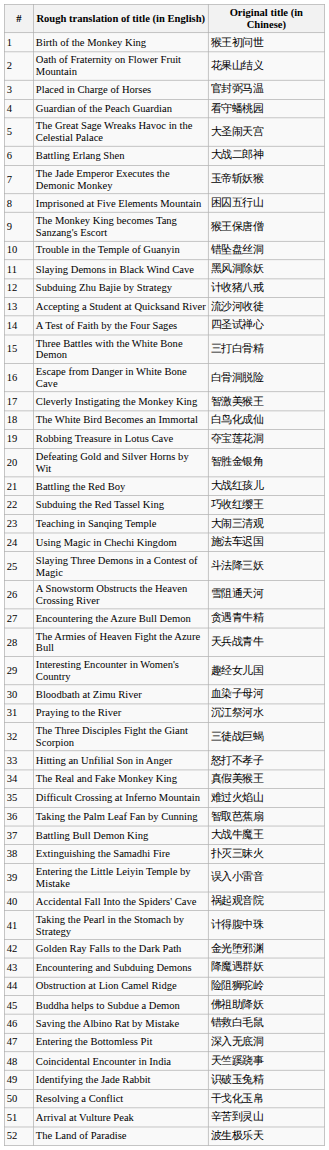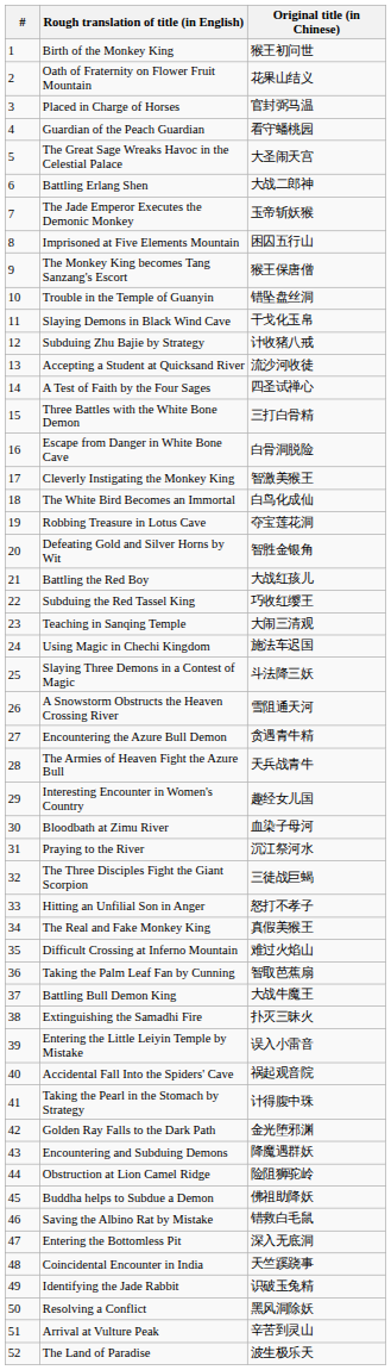 <table class="wikitable" width=55%>
 <tr>
 <th width=5%>#</th>
 <th width=30%>Rough translation of title (in English)</th>
 <th width=20%>Original title (in Chinese)</th>
 </tr>
 <tr>
 <td>1</td>
 <td>Birth of the Monkey King</td>
 <td>猴王初问世</td>
 </tr>
 <tr>
 <td>2</td>
 <td>Oath of Fraternity on Flower Fruit Mountain</td>
 <td>花果山结义</td>
 </tr>
 <tr>
 <td>3</td>
 <td>Placed in Charge of Horses</td>
 <td>官封弼马温</td>
 </tr>
 <tr>
 <td>4</td>
 <td>Guardian of the Peach Guardian</td>
 <td>看守蟠桃园</td>
 </tr>
 <tr>
 <td>5</td>
 <td>The Great Sage Wreaks Havoc in the Celestial Palace</td>
 <td>大圣闹天宫</td>
 </tr>
 <tr>
 <td>6</td>
 <td>Battling Erlang Shen</td>
 <td>大战二郎神</td>
 </tr>
 <tr>
 <td>7</td>
 <td>The Jade Emperor Executes the Demonic Monkey</td>
 <td>玉帝斩妖猴</td>
 </tr>
 <tr>
 <td>8</td>
 <td>Imprisoned at Five Elements Mountain</td>
 <td>困囚五行山</td>
 </tr>
 <tr>
 <td>9</td>
 <td>The Monkey King becomes Tang Sanzang's Escort</td>
 <td>猴王保唐僧</td>
 </tr>
 <tr>
 <td>10</td>
 <td>Trouble in the Temple of Guanyin</td>
 <td>错坠盘丝洞</td>
 </tr>
 <tr>
 <td>11</td>
 <td>Slaying Demons in Black Wind Cave</td>
-<td>黑风洞除妖</td>
+<td>干戈化玉帛</td>
 </tr>
 <tr>
 <td>12</td>
 <td>Subduing Zhu Bajie by Strategy</td>
 <td>计收猪八戒</td>
 </tr>
 <tr>
 <td>13</td>
 <td>Accepting a Student at Quicksand River</td>
 <td>流沙河收徒</td>
 </tr>
 <tr>
 <td>14</td>
 <td>A Test of Faith by the Four Sages</td>
 <td>四圣试禅心</td>
 </tr>
 <tr>
 <td>15</td>
 <td>Three Battles with the White Bone Demon</td>
 <td>三打白骨精</td>
 </tr>
 <tr>
 <td>16</td>
 <td>Escape from Danger in White Bone Cave</td>
 <td>白骨洞脱险</td>
 </tr>
 <tr>
 <td>17</td>
 <td>Cleverly Instigating the Monkey King</td>
 <td>智激美猴王</td>
 </tr>
 <tr>
 <td>18</td>
 <td>The White Bird Becomes an Immortal</td>
 <td>白鸟化成仙</td>
 </tr>
 <tr>
 <td>19</td>
 <td>Robbing Treasure in Lotus Cave</td>
 <td>夺宝莲花洞</td>
 </tr>
 <tr>
 <td>20</td>
 <td>Defeating Gold and Silver Horns by Wit</td>
 <td>智胜金银角</td>
 </tr>
 <tr>
 <td>21</td>
 <td>Battling the Red Boy</td>
 <td>大战红孩儿</td>
 </tr>
 <tr>
 <td>22</td>
 <td>Subduing the Red Tassel King</td>
 <td>巧收红缨王</td>
 </tr>
 <tr>
 <td>23</td>
 <td>Teaching in Sanqing Temple</td>
 <td>大闹三清观</td>
 </tr>
 <tr>
 <td>24</td>
 <td>Using Magic in Chechi Kingdom</td>
 <td>施法车迟国</td>
 </tr>
 <tr>
 <td>25</td>
 <td>Slaying Three Demons in a Contest of Magic</td>
 <td>斗法降三妖</td>
 </tr>
 <tr>
 <td>26</td>
 <td>A Snowstorm Obstructs the Heaven Crossing River</td>
 <td>雪阻通天河</td>
 </tr>
 <tr>
 <td>27</td>
 <td>Encountering the Azure Bull Demon</td>
 <td>贪遇青牛精</td>
 </tr>
 <tr>
 <td>28</td>
 <td>The Armies of Heaven Fight the Azure Bull</td>
 <td>天兵战青牛</td>
 </tr>
 <tr>
 <td>29</td>
 <td>Interesting Encounter in Women's Country</td>
 <td>趣经女儿国</td>
 </tr>
 <tr>
 <td>30</td>
 <td>Bloodbath at Zimu River</td>
 <td>血染子母河</td>
 </tr>
 <tr>
 <td>31</td>
 <td>Praying to the River</td>
 <td>沉江祭河水</td>
 </tr>
 <tr>
 <td>32</td>
 <td>The Three Disciples Fight the Giant Scorpion</td>
 <td>三徒战巨蝎</td>
 </tr>
 <tr>
 <td>33</td>
 <td>Hitting an Unfilial Son in Anger</td>
 <td>怒打不孝子</td>
 </tr>
 <tr>
 <td>34</td>
 <td>The Real and Fake Monkey King</td>
 <td>真假美猴王</td>
 </tr>
 <tr>
 <td>35</td>
 <td>Difficult Crossing at Inferno Mountain</td>
 <td>难过火焰山</td>
 </tr>
 <tr>
 <td>36</td>
 <td>Taking the Palm Leaf Fan by Cunning</td>
 <td>智取芭蕉扇</td>
 </tr>
 <tr>
 <td>37</td>
 <td>Battling Bull Demon King</td>
 <td>大战牛魔王</td>
 </tr>
 <tr>
 <td>38</td>
 <td>Extinguishing the Samadhi Fire</td>
 <td>扑灭三昧火</td>
 </tr>
 <tr>
 <td>39</td>
 <td>Entering the Little Leiyin Temple by Mistake</td>
 <td>误入小雷音</td>
 </tr>
 <tr>
 <td>40</td>
 <td>Accidental Fall Into the Spiders' Cave</td>
 <td>祸起观音院</td>
 </tr>
 <tr>
 <td>41</td>
 <td>Taking the Pearl in the Stomach by Strategy</td>
 <td>计得腹中珠</td>
 </tr>
 <tr>
 <td>42</td>
 <td>Golden Ray Falls to the Dark Path</td>
 <td>金光堕邪渊</td>
 </tr>
 <tr>
 <td>43</td>
 <td>Encountering and Subduing Demons</td>
 <td>降魔遇群妖</td>
 </tr>
 <tr>
 <td>44</td>
 <td>Obstruction at Lion Camel Ridge</td>
 <td>险阻狮驼岭</td>
 </tr>
 <tr>
 <td>45</td>
 <td>Buddha helps to Subdue a Demon</td>
 <td>佛祖助降妖</td>
 </tr>
 <tr>
 <td>46</td>
 <td>Saving the Albino Rat by Mistake</td>
 <td>错救白毛鼠</td>
 </tr>
 <tr>
 <td>47</td>
 <td>Entering the Bottomless Pit</td>
 <td>深入无底洞</td>
 </tr>
 <tr>
 <td>48</td>
 <td>Coincidental Encounter in India</td>
 <td>天竺蹊跷事</td>
 </tr>
 <tr>
 <td>49</td>
 <td>Identifying the Jade Rabbit</td>
 <td>识破玉兔精</td>
 </tr>
 <tr>
 <td>50</td>
 <td>Resolving a Conflict</td>
-<td>干戈化玉帛</td>
+<td>黑风洞除妖</td>
 </tr>
 <tr>
 <td>51</td>
 <td>Arrival at Vulture Peak</td>
 <td>辛苦到灵山</td>
 </tr>
 <tr>
 <td>52</td>
 <td>The Land of Paradise</td>
 <td>波生极乐天</td>
 </tr>
 </table>
